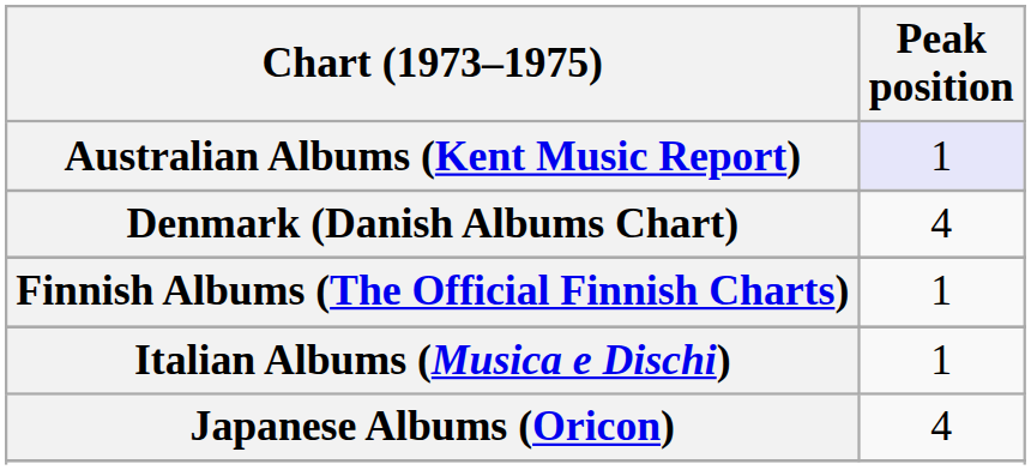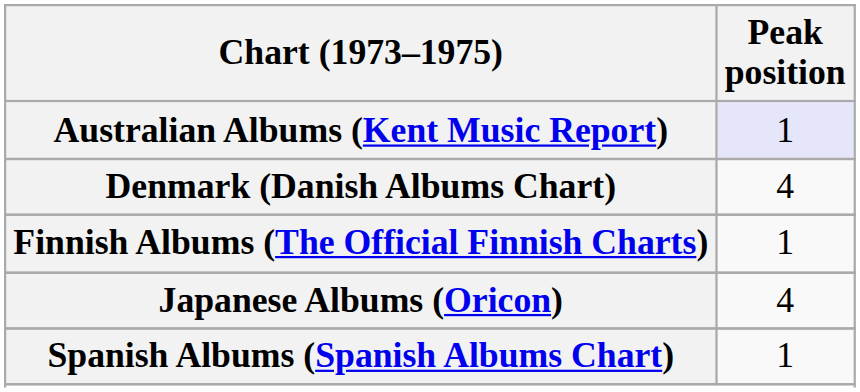 <table class="wikitable sortable plainrowheaders">
 <tr>
 <th scope="col">Chart (1973–1975)</th>
 <th scope="col">Peak<br>position</th>
 </tr>
 <tr>
 <th scope="row">Australian Albums (<a href='#'>Kent Music Report</a>)</th>
 <td align="center" style="background: lavender;">1</td>
 </tr>
 <tr>
 </tr>
 <tr>
 <th scope="row">Denmark (Danish Albums Chart)</th>
 <td align="center">4</td>
 </tr>
 <tr>
 </tr>
 <tr>
 <th scope="row">Finnish Albums (<a href='#'>The Official Finnish Charts</a>)</th>
 <td align="center">1</td>
 </tr>
 <tr>
 </tr>
 <tr>
-<th scope="row">Italian Albums (<em><a href='#'>Musica e Dischi</a></em>)</th>
-<td align="center">1</td>
-</tr>
-<tr>
 <th scope="row">Japanese Albums (<a href='#'>Oricon</a>)</th>
 <td align="center">4</td>
 </tr>
 <tr>
 </tr>
 <tr>
+<th scope="row">Spanish Albums (<a href='#'>Spanish Albums Chart</a>)</th>
+<td align="center">1</td>
+</tr>
+<tr>
 </tr>
 <tr>
 </tr>
 </table>
